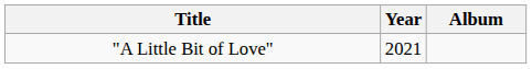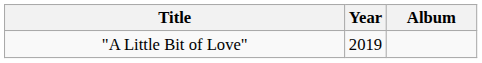 <table class="wikitable plainrowheaders" style="text-align:center;">
 <tr>
 <th style="width:20em;">Title</th>
 <th style="width:1em;">Year</th>
 <th style="width:5em;">Album</th>
 </tr>
 <tr>
 <td>"A Little Bit of Love"<br></td>
-<td>2021</td>
+<td>2019</td>
 <td></td>
 </tr>
 </table>
